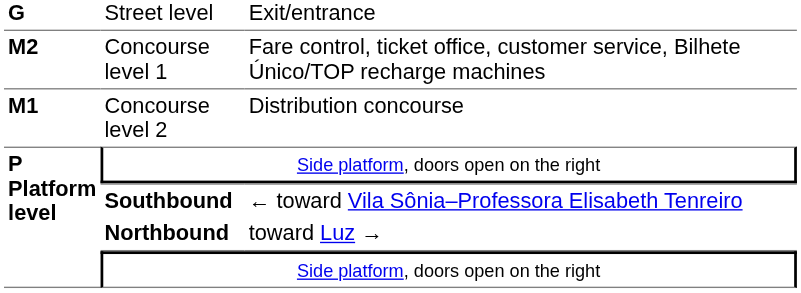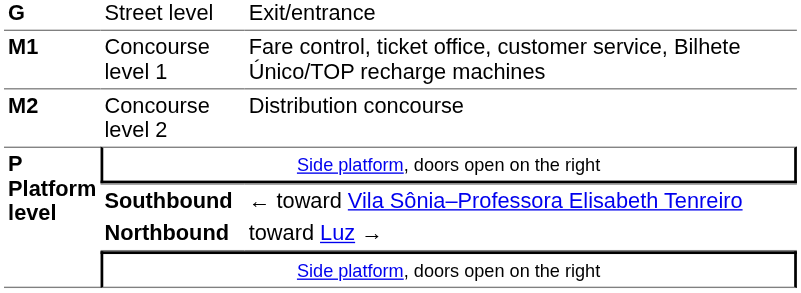 <table table border=0 cellspacing=0 cellpadding=3>
 <tr>
 <td style="vertical-align:top;" width=50><strong>G</strong></td>
 <td style="vertical-align:top;" width=100>Street level</td>
 <td style="vertical-align:top;" width=400>Exit/entrance</td>
 </tr>
 <tr>
-<td style="border-top:solid 1px gray;vertical-align:top;"><strong>M2</strong></td>
+<td style="border-top:solid 1px gray;vertical-align:top;"><strong>M1</strong></td>
 <td style="border-top:solid 1px gray;vertical-align:top;">Concourse level 1</td>
 <td style="border-top:solid 1px gray;vertical-align:top;">Fare control, ticket office, customer service, Bilhete Único/TOP recharge machines</td>
 </tr>
 <tr>
-<td style="border-top:solid 1px gray;vertical-align:top;"><strong>M1</strong></td>
+<td style="border-top:solid 1px gray;vertical-align:top;"><strong>M2</strong></td>
 <td style="border-top:solid 1px gray;vertical-align:top;">Concourse level 2</td>
 <td style="border-top:solid 1px gray;vertical-align:top;">Distribution concourse</td>
 </tr>
 <tr>
 <td style="border-top:solid 1px gray;border-bottom:solid 1px gray;vertical-align:top;" rowspan=5><strong>P<br>Platform level</strong></td>
 </tr>
 <tr>
 <td style="border-top:solid 1px gray;border-right:solid 2px black;border-left:solid 2px black;border-bottom:solid 2px black;text-align:center;" colspan=5><small><a href='#'>Side platform</a>, doors open on the right</small></td>
 </tr>
 <tr>
 <td style="border-top:solid 1px gray;"><span><strong>Southbound</strong></span></td>
 <td style="border-top:solid 1px gray;">←  toward <a href='#'>Vila Sônia–Professora Elisabeth Tenreiro</a></td>
 </tr>
 <tr>
 <td style="border-bottom:solid 1px gray;"><span><strong>Northbound</strong></span></td>
 <td style="border-bottom:solid 1px gray;"> toward <a href='#'>Luz</a> →</td>
 </tr>
 <tr>
 <td style="border-top:solid 2px black;border-right:solid 2px black;border-left:solid 2px black;border-bottom:solid 1px gray;text-align:center;" colspan=5><small><a href='#'>Side platform</a>, doors open on the right</small></td>
 </tr>
 </table>
